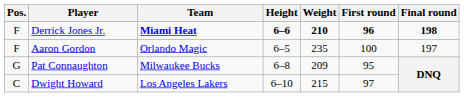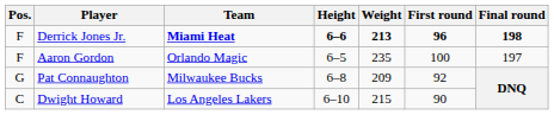 <table class="wikitable">
 <tr>
 <th>Pos.</th>
 <th style="width:150px;">Player</th>
 <th width=175>Team</th>
 <th>Height</th>
 <th>Weight</th>
 <th>First round</th>
 <th>Final round</th>
 </tr>
 <tr>
 <td style="text-align:center">F</td>
 <td><a href='#'>Derrick Jones Jr.</a></td>
 <td><strong><a href='#'>Miami Heat</a></strong></td>
 <td align=center><strong>6–6</strong></td>
-<td align=center><strong>210</strong></td>
+<td align=center><strong>213</strong></td>
 <td align=center><strong>96</strong> </td>
 <td style="text-align:center;"><strong>198</strong> </td>
 </tr>
 <tr>
 <td style="text-align:center">F</td>
 <td><a href='#'>Aaron Gordon</a></td>
 <td><a href='#'>Orlando Magic</a></td>
 <td align=center>6–5</td>
 <td align=center>235</td>
 <td align=center>100 </td>
 <td style="text-align:center;">197 </td>
 </tr>
 <tr>
 <td style="text-align:center">G</td>
 <td><a href='#'>Pat Connaughton</a></td>
 <td><a href='#'>Milwaukee Bucks</a></td>
 <td align=center>6–8</td>
 <td align=center>209</td>
-<td align=center>95 </td>
+<td align=center>92 </td>
 <th rowspan="2" style="text-align:center;">DNQ</th>
 </tr>
 <tr>
 <td style="text-align:center">C</td>
 <td><a href='#'>Dwight Howard</a></td>
 <td><a href='#'>Los Angeles Lakers</a></td>
 <td align=center>6–10</td>
 <td align=center>215</td>
-<td align=center>97 </td>
+<td align=center>90 </td>
 </tr>
 </table>
